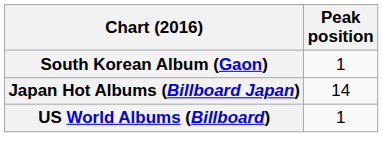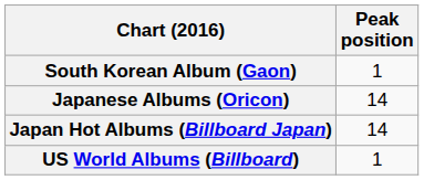 <table class="wikitable sortable plainrowheaders" style="text-align:center">
 <tr>
 <th>Chart (2016)</th>
 <th>Peak<br>position</th>
 </tr>
 <tr>
 <th scope="row">South Korean Album (<a href='#'>Gaon</a>)</th>
 <td>1</td>
 </tr>
 <tr>
+<th scope="row">Japanese Albums (<a href='#'>Oricon</a>)</th>
+<td>14</td>
+</tr>
+<tr>
 <th scope="row">Japan Hot Albums (<a href='#'><em>Billboard Japan</em></a>)</th>
 <td>14</td>
 </tr>
 <tr>
 <th scope="row">US <a href='#'>World Albums</a> (<em><a href='#'>Billboard</a></em>)</th>
 <td>1</td>
 </tr>
 </table>
